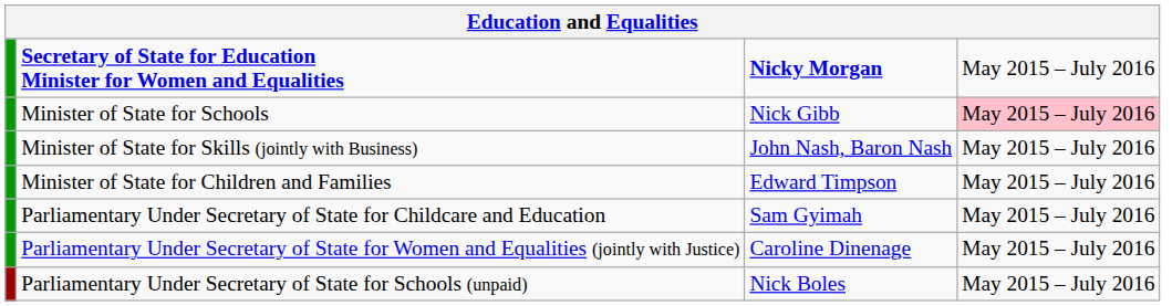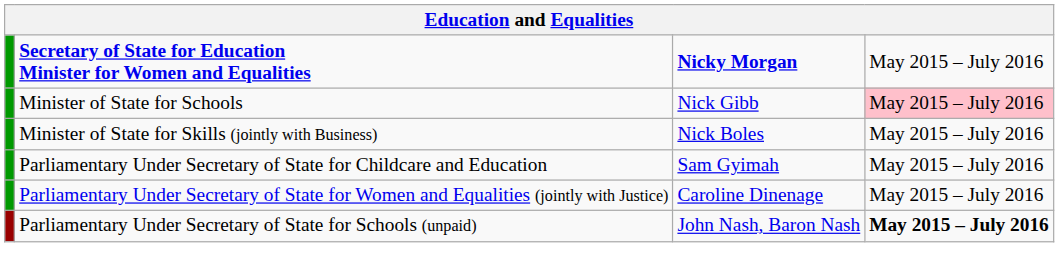 <table class="wikitable">
 <tr>
 <th colspan=4><a href='#'>Education</a> and <a href='#'>Equalities</a></th>
 </tr>
 <tr>
 <td style="width:1px; background:#090;"></td>
 <td><strong><a href='#'>Secretary of State for Education</a><br><a href='#'>Minister for Women and Equalities</a></strong></td>
 <td><strong><a href='#'>Nicky Morgan</a></strong></td>
 <td>May 2015 – July 2016</td>
 </tr>
 <tr>
 <td style="width:1px; background:#090;"></td>
 <td>Minister of State for Schools</td>
 <td><a href='#'>Nick Gibb</a></td>
 <td style="background: pink;">May 2015 – July 2016</td>
 </tr>
 <tr>
 <td style="width:1px; background:#090;"></td>
 <td>Minister of State for Skills <small>(jointly with Business)</small></td>
-<td><a href='#'>John Nash, Baron Nash</a></td>
-<td>May 2015 – July 2016</td>
-</tr>
-<tr>
-<td style="width:1px; background:#090;"></td>
-<td>Minister of State for Children and Families</td>
-<td><a href='#'>Edward Timpson</a></td>
+<td><a href='#'>Nick Boles</a></td>
 <td>May 2015 – July 2016</td>
 </tr>
 <tr>
 <td style="width:1px; background:#090;"></td>
 <td>Parliamentary Under Secretary of State for Childcare and Education</td>
 <td><a href='#'>Sam Gyimah</a></td>
 <td>May 2015 – July 2016</td>
 </tr>
 <tr>
 <td style="width:1px; background:#090;"></td>
 <td><a href='#'>Parliamentary Under Secretary of State for Women and Equalities</a> <small>(jointly with Justice)</small></td>
 <td><a href='#'>Caroline Dinenage</a></td>
 <td>May 2015 – July 2016</td>
 </tr>
 <tr>
 <td style="width:1px; background:#900;"></td>
 <td>Parliamentary Under Secretary of State for Schools <small>(unpaid)</small></td>
-<td><a href='#'>Nick Boles</a></td>
-<td>May 2015 – July 2016</td>
+<td><a href='#'>John Nash, Baron Nash</a></td>
+<td><strong>May 2015 – July 2016</strong></td>
 </tr>
 </table>
